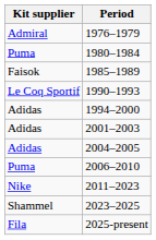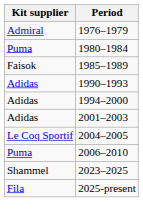 <table class="wikitable">
 <tr>
 <th>Kit supplier</th>
 <th>Period</th>
 </tr>
 <tr>
 <td> <a href='#'>Admiral</a></td>
 <td>1976–1979</td>
 </tr>
 <tr>
 <td> <a href='#'>Puma</a></td>
 <td>1980–1984</td>
 </tr>
 <tr>
 <td> Faisok</td>
 <td>1985–1989</td>
 </tr>
 <tr>
-<td> <a href='#'>Le Coq Sportif</a></td>
+<td> <a href='#'>Adidas</a></td>
 <td>1990–1993</td>
 </tr>
 <tr>
 <td> Adidas</td>
 <td>1994–2000</td>
 </tr>
 <tr>
 <td> Adidas</td>
 <td>2001–2003</td>
 </tr>
 <tr>
-<td> <a href='#'>Adidas</a></td>
+<td> <a href='#'>Le Coq Sportif</a></td>
 <td>2004–2005</td>
 </tr>
 <tr>
 <td> <a href='#'>Puma</a></td>
 <td>2006–2010</td>
-</tr>
-<tr>
-<td> <a href='#'>Nike</a></td>
-<td>2011–2023</td>
 </tr>
 <tr>
 <td> Shammel</td>
 <td>2023–2025</td>
 </tr>
 <tr>
 <td> <a href='#'>Fila</a></td>
 <td>2025-present</td>
 </tr>
 </table>
